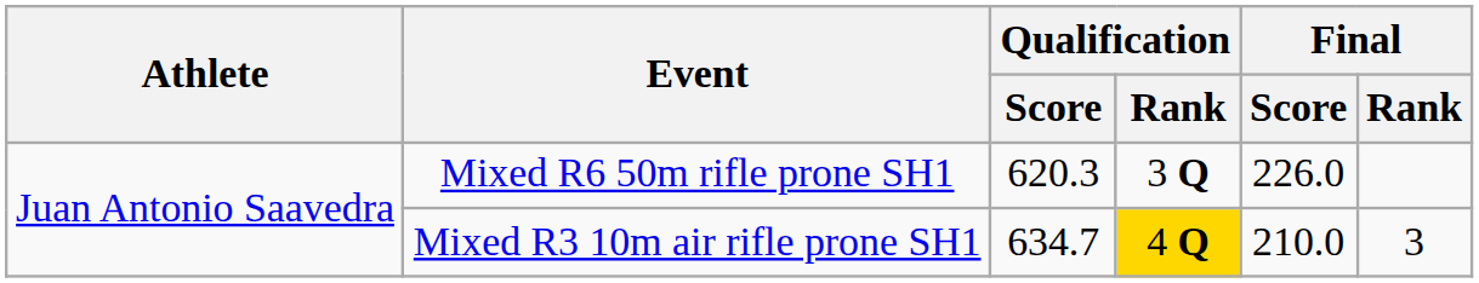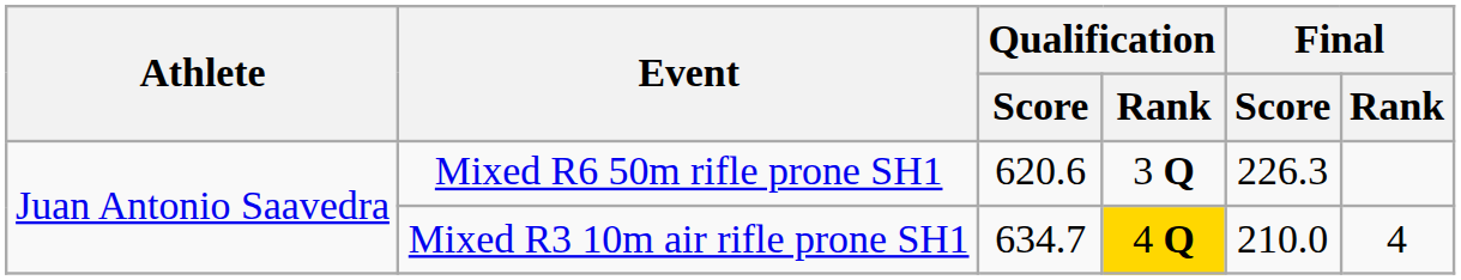 <table class=wikitable style="font-size:90%">
 <tr>
 <th rowspan="2">Athlete</th>
 <th rowspan="2">Event</th>
 <th colspan="2">Qualification</th>
 <th colspan="2">Final</th>
 </tr>
 <tr>
 <th>Score</th>
 <th>Rank</th>
 <th>Score</th>
 <th>Rank</th>
 </tr>
 <tr align=center>
 <td rowspan="2"><a href='#'>Juan Antonio Saavedra</a></td>
 <td><a href='#'>Mixed R6 50m rifle prone SH1</a></td>
-<td>620.3</td>
+<td>620.6</td>
 <td>3 <strong>Q</strong></td>
-<td>226.0</td>
+<td>226.3</td>
 <td></td>
 </tr>
 <tr align=center>
 <td><a href='#'>Mixed R3 10m air rifle prone SH1</a></td>
 <td>634.7</td>
 <td style="background: gold;">4 <strong>Q</strong></td>
 <td>210.0</td>
-<td>3</td>
+<td>4</td>
 </tr>
 </table>
